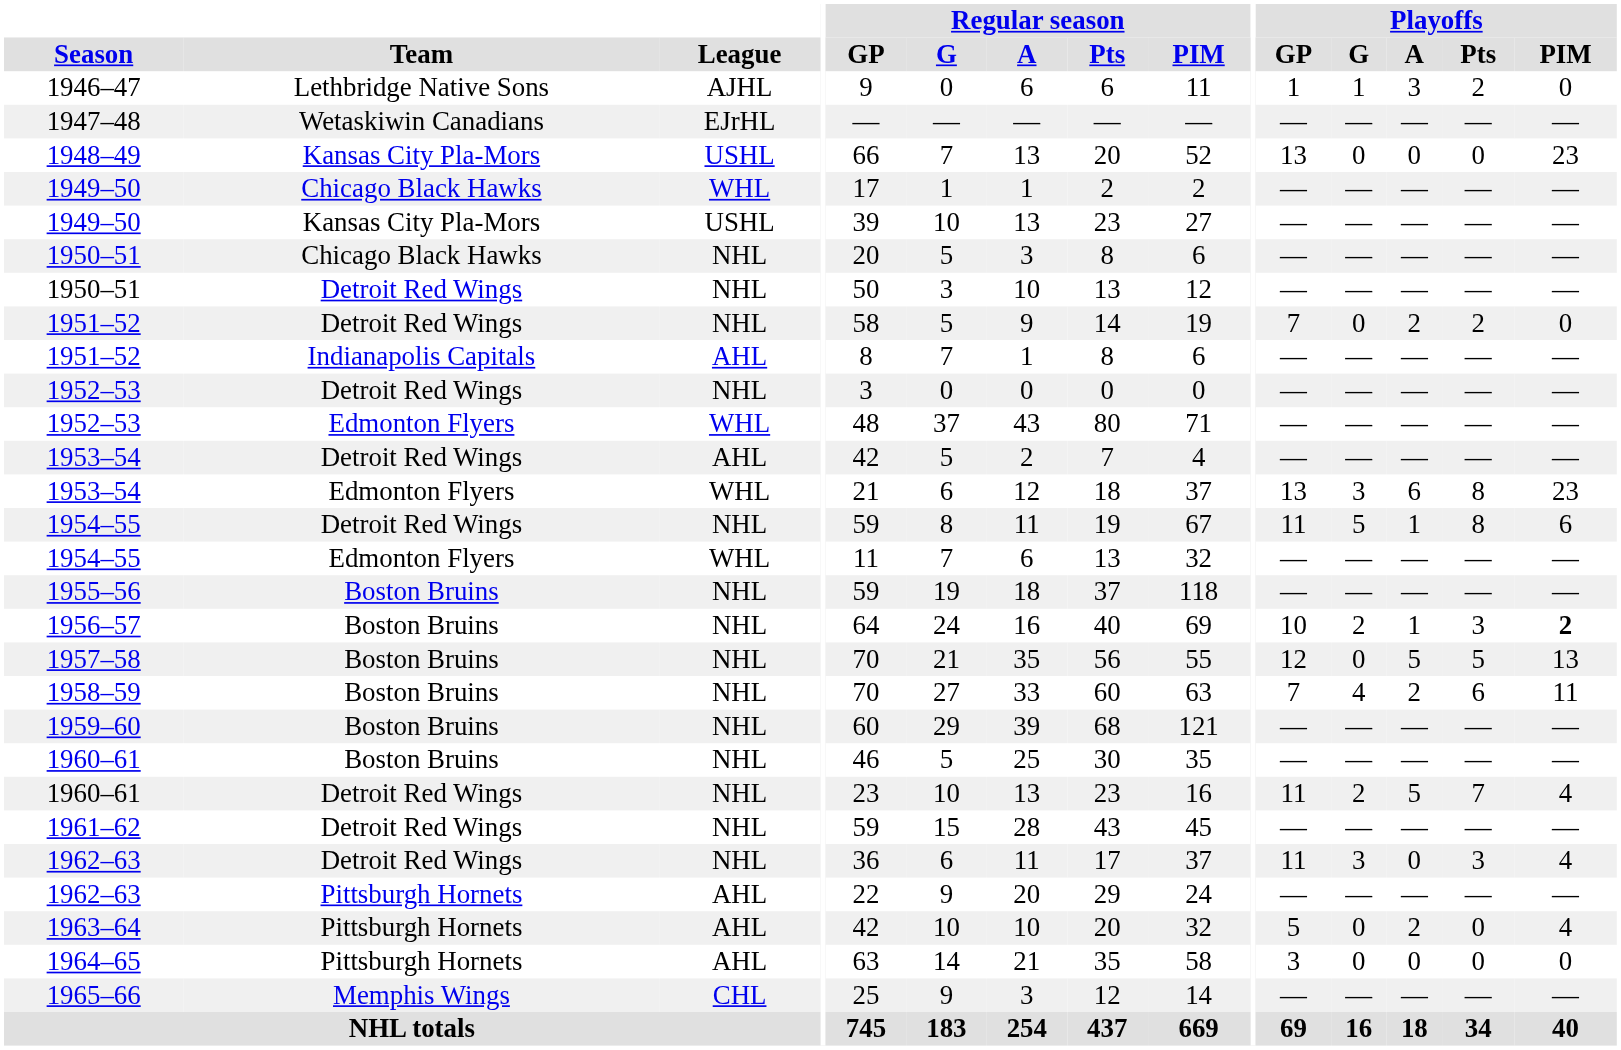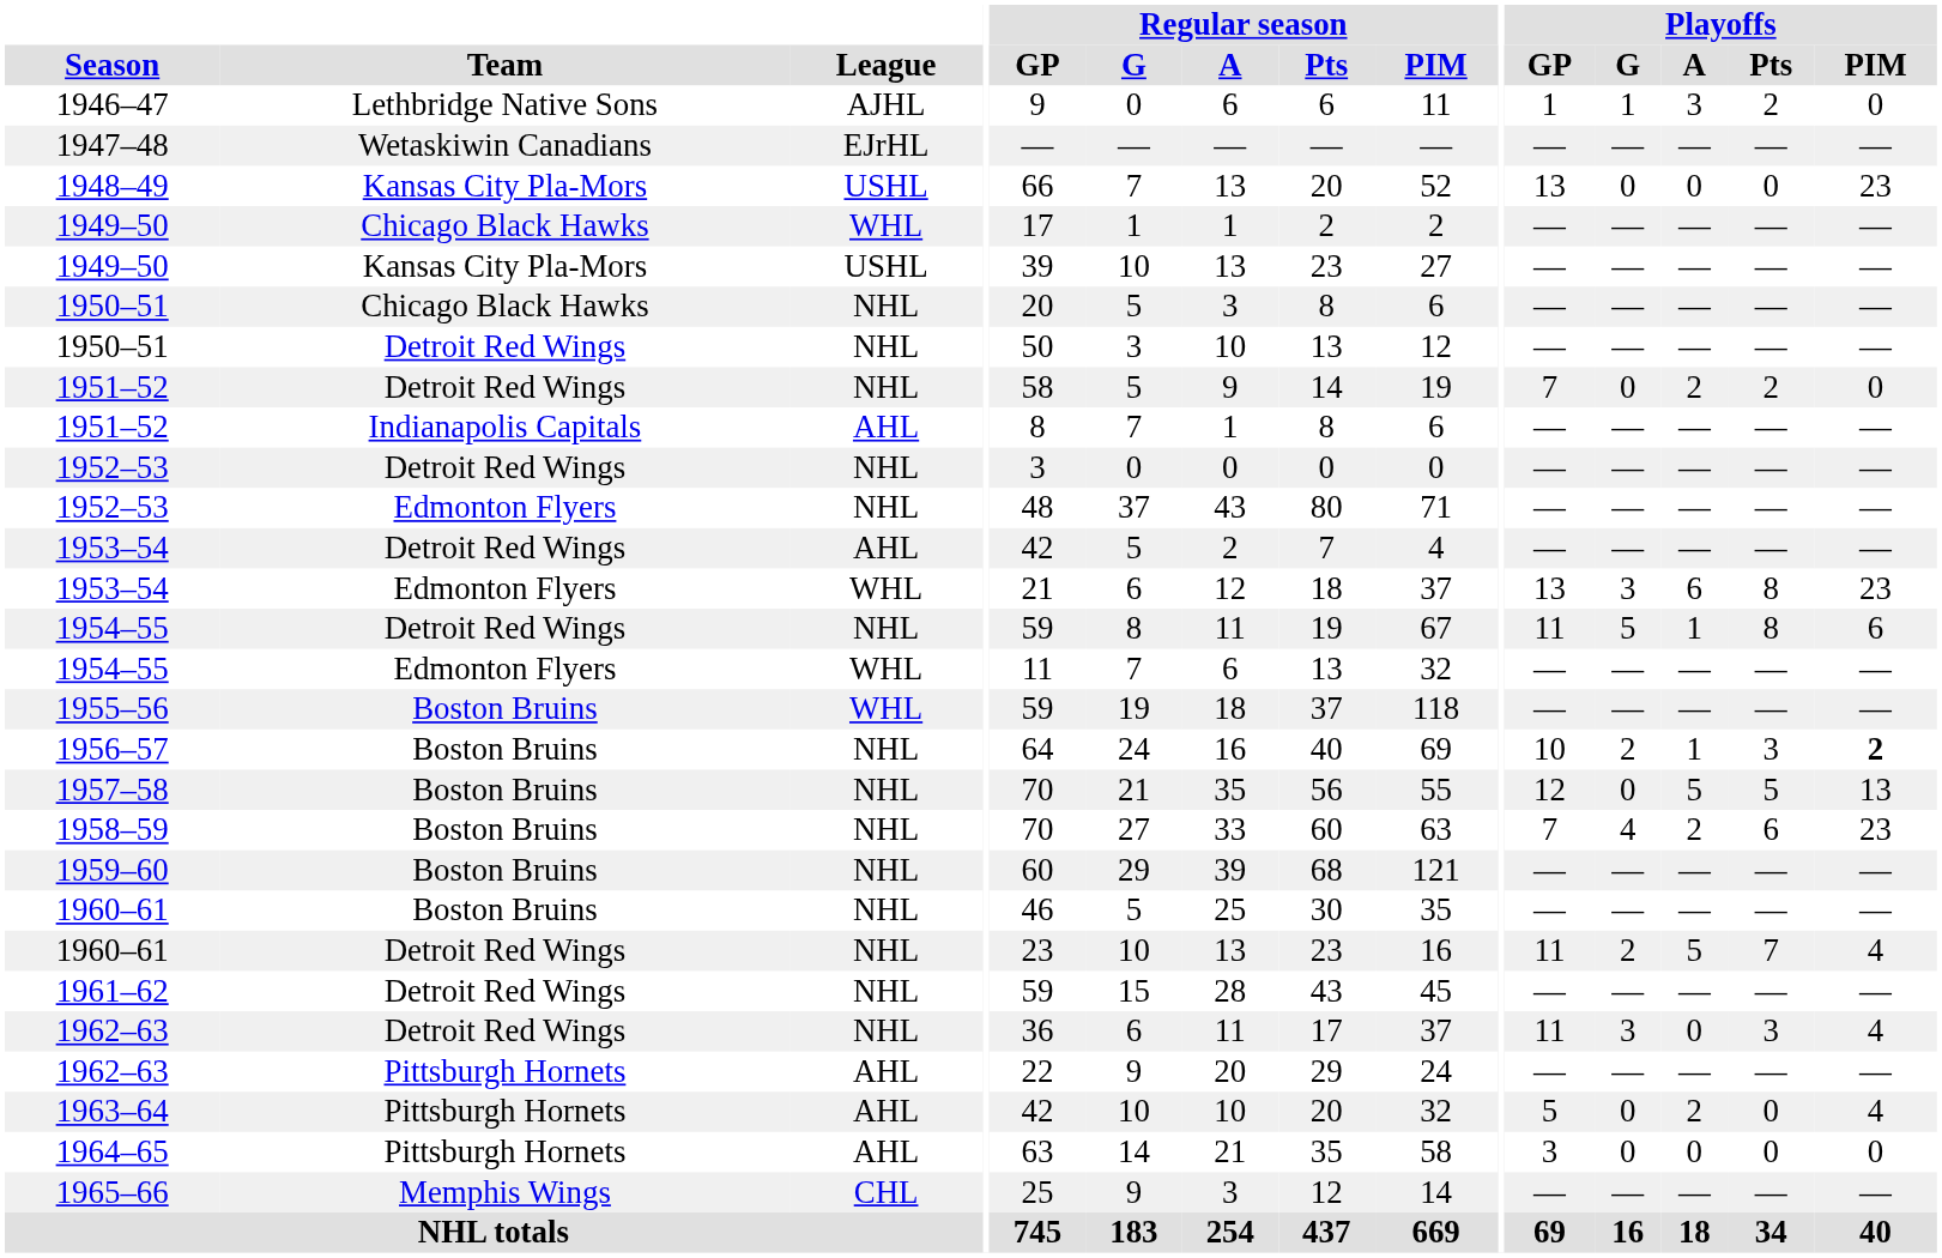 <table border="0" cellpadding="1" cellspacing="0" style="text-align:center; width:60em">
 <tr bgcolor="#e0e0e0">
 <th colspan="3" bgcolor="#ffffff"></th>
 <th rowspan="100" bgcolor="#ffffff"></th>
 <th colspan="5"><a href='#'>Regular season</a></th>
 <th rowspan="100" bgcolor="#ffffff"></th>
 <th colspan="5"><a href='#'>Playoffs</a></th>
 </tr>
 <tr bgcolor="#e0e0e0">
 <th><a href='#'>Season</a></th>
 <th>Team</th>
 <th>League</th>
 <th>GP</th>
 <th><a href='#'>G</a></th>
 <th><a href='#'>A</a></th>
 <th><a href='#'>Pts</a></th>
 <th><a href='#'>PIM</a></th>
 <th>GP</th>
 <th>G</th>
 <th>A</th>
 <th>Pts</th>
 <th>PIM</th>
 </tr>
 <tr>
 <td>1946–47</td>
 <td>Lethbridge Native Sons</td>
 <td>AJHL</td>
 <td>9</td>
 <td>0</td>
 <td>6</td>
 <td>6</td>
 <td>11</td>
 <td>1</td>
 <td>1</td>
 <td>3</td>
 <td>2</td>
 <td>0</td>
 </tr>
 <tr bgcolor="#f0f0f0">
 <td>1947–48</td>
 <td>Wetaskiwin Canadians</td>
 <td>EJrHL</td>
 <td>—</td>
 <td>—</td>
 <td>—</td>
 <td>—</td>
 <td>—</td>
 <td>—</td>
 <td>—</td>
 <td>—</td>
 <td>—</td>
 <td>—</td>
 </tr>
 <tr>
 <td><a href='#'>1948–49</a></td>
 <td><a href='#'>Kansas City Pla-Mors</a></td>
 <td><a href='#'>USHL</a></td>
 <td>66</td>
 <td>7</td>
 <td>13</td>
 <td>20</td>
 <td>52</td>
 <td>13</td>
 <td>0</td>
 <td>0</td>
 <td>0</td>
 <td>23</td>
 </tr>
 <tr bgcolor="#f0f0f0">
 <td><a href='#'>1949–50</a></td>
 <td><a href='#'>Chicago Black Hawks</a></td>
 <td><a href='#'>WHL</a></td>
 <td>17</td>
 <td>1</td>
 <td>1</td>
 <td>2</td>
 <td>2</td>
 <td>—</td>
 <td>—</td>
 <td>—</td>
 <td>—</td>
 <td>—</td>
 </tr>
 <tr>
 <td><a href='#'>1949–50</a></td>
 <td>Kansas City Pla-Mors</td>
 <td>USHL</td>
 <td>39</td>
 <td>10</td>
 <td>13</td>
 <td>23</td>
 <td>27</td>
 <td>—</td>
 <td>—</td>
 <td>—</td>
 <td>—</td>
 <td>—</td>
 </tr>
 <tr bgcolor="#f0f0f0">
 <td><a href='#'>1950–51</a></td>
 <td>Chicago Black Hawks</td>
 <td>NHL</td>
 <td>20</td>
 <td>5</td>
 <td>3</td>
 <td>8</td>
 <td>6</td>
 <td>—</td>
 <td>—</td>
 <td>—</td>
 <td>—</td>
 <td>—</td>
 </tr>
 <tr>
 <td>1950–51</td>
 <td><a href='#'>Detroit Red Wings</a></td>
 <td>NHL</td>
 <td>50</td>
 <td>3</td>
 <td>10</td>
 <td>13</td>
 <td>12</td>
 <td>—</td>
 <td>—</td>
 <td>—</td>
 <td>—</td>
 <td>—</td>
 </tr>
 <tr bgcolor="#f0f0f0">
 <td><a href='#'>1951–52</a></td>
 <td>Detroit Red Wings</td>
 <td>NHL</td>
 <td>58</td>
 <td>5</td>
 <td>9</td>
 <td>14</td>
 <td>19</td>
 <td>7</td>
 <td>0</td>
 <td>2</td>
 <td>2</td>
 <td>0</td>
 </tr>
 <tr>
 <td><a href='#'>1951–52</a></td>
 <td><a href='#'>Indianapolis Capitals</a></td>
 <td><a href='#'>AHL</a></td>
 <td>8</td>
 <td>7</td>
 <td>1</td>
 <td>8</td>
 <td>6</td>
 <td>—</td>
 <td>—</td>
 <td>—</td>
 <td>—</td>
 <td>—</td>
 </tr>
 <tr bgcolor="#f0f0f0">
 <td><a href='#'>1952–53</a></td>
 <td>Detroit Red Wings</td>
 <td>NHL</td>
 <td>3</td>
 <td>0</td>
 <td>0</td>
 <td>0</td>
 <td>0</td>
 <td>—</td>
 <td>—</td>
 <td>—</td>
 <td>—</td>
 <td>—</td>
 </tr>
 <tr>
 <td><a href='#'>1952–53</a></td>
 <td><a href='#'>Edmonton Flyers</a></td>
-<td><a href='#'>WHL</a></td>
+<td>NHL</td>
 <td>48</td>
 <td>37</td>
 <td>43</td>
 <td>80</td>
 <td>71</td>
 <td>—</td>
 <td>—</td>
 <td>—</td>
 <td>—</td>
 <td>—</td>
 </tr>
 <tr bgcolor="#f0f0f0">
 <td><a href='#'>1953–54</a></td>
 <td>Detroit Red Wings</td>
 <td>AHL</td>
 <td>42</td>
 <td>5</td>
 <td>2</td>
 <td>7</td>
 <td>4</td>
 <td>—</td>
 <td>—</td>
 <td>—</td>
 <td>—</td>
 <td>—</td>
 </tr>
 <tr>
 <td><a href='#'>1953–54</a></td>
 <td>Edmonton Flyers</td>
 <td>WHL</td>
 <td>21</td>
 <td>6</td>
 <td>12</td>
 <td>18</td>
 <td>37</td>
 <td>13</td>
 <td>3</td>
 <td>6</td>
 <td>8</td>
 <td>23</td>
 </tr>
 <tr bgcolor="#f0f0f0">
 <td><a href='#'>1954–55</a></td>
 <td>Detroit Red Wings</td>
 <td>NHL</td>
 <td>59</td>
 <td>8</td>
 <td>11</td>
 <td>19</td>
 <td>67</td>
 <td>11</td>
 <td>5</td>
 <td>1</td>
 <td>8</td>
 <td>6</td>
 </tr>
 <tr>
 <td><a href='#'>1954–55</a></td>
 <td>Edmonton Flyers</td>
 <td>WHL</td>
 <td>11</td>
 <td>7</td>
 <td>6</td>
 <td>13</td>
 <td>32</td>
 <td>—</td>
 <td>—</td>
 <td>—</td>
 <td>—</td>
 <td>—</td>
 </tr>
 <tr bgcolor="#f0f0f0">
 <td><a href='#'>1955–56</a></td>
 <td><a href='#'>Boston Bruins</a></td>
-<td>NHL</td>
+<td><a href='#'>WHL</a></td>
 <td>59</td>
 <td>19</td>
 <td>18</td>
 <td>37</td>
 <td>118</td>
 <td>—</td>
 <td>—</td>
 <td>—</td>
 <td>—</td>
 <td>—</td>
 </tr>
 <tr>
 <td><a href='#'>1956–57</a></td>
 <td>Boston Bruins</td>
 <td>NHL</td>
 <td>64</td>
 <td>24</td>
 <td>16</td>
 <td>40</td>
 <td>69</td>
 <td>10</td>
 <td>2</td>
 <td>1</td>
 <td>3</td>
 <td><strong>2</strong></td>
 </tr>
 <tr bgcolor="#f0f0f0">
 <td><a href='#'>1957–58</a></td>
 <td>Boston Bruins</td>
 <td>NHL</td>
 <td>70</td>
 <td>21</td>
 <td>35</td>
 <td>56</td>
 <td>55</td>
 <td>12</td>
 <td>0</td>
 <td>5</td>
 <td>5</td>
 <td>13</td>
 </tr>
 <tr>
 <td><a href='#'>1958–59</a></td>
 <td>Boston Bruins</td>
 <td>NHL</td>
 <td>70</td>
 <td>27</td>
 <td>33</td>
 <td>60</td>
 <td>63</td>
 <td>7</td>
 <td>4</td>
 <td>2</td>
 <td>6</td>
-<td>11</td>
+<td>23</td>
 </tr>
 <tr bgcolor="#f0f0f0">
 <td><a href='#'>1959–60</a></td>
 <td>Boston Bruins</td>
 <td>NHL</td>
 <td>60</td>
 <td>29</td>
 <td>39</td>
 <td>68</td>
 <td>121</td>
 <td>—</td>
 <td>—</td>
 <td>—</td>
 <td>—</td>
 <td>—</td>
 </tr>
 <tr>
 <td><a href='#'>1960–61</a></td>
 <td>Boston Bruins</td>
 <td>NHL</td>
 <td>46</td>
 <td>5</td>
 <td>25</td>
 <td>30</td>
 <td>35</td>
 <td>—</td>
 <td>—</td>
 <td>—</td>
 <td>—</td>
 <td>—</td>
 </tr>
 <tr bgcolor="#f0f0f0">
 <td>1960–61</td>
 <td>Detroit Red Wings</td>
 <td>NHL</td>
 <td>23</td>
 <td>10</td>
 <td>13</td>
 <td>23</td>
 <td>16</td>
 <td>11</td>
 <td>2</td>
 <td>5</td>
 <td>7</td>
 <td>4</td>
 </tr>
 <tr>
 <td><a href='#'>1961–62</a></td>
 <td>Detroit Red Wings</td>
 <td>NHL</td>
 <td>59</td>
 <td>15</td>
 <td>28</td>
 <td>43</td>
 <td>45</td>
 <td>—</td>
 <td>—</td>
 <td>—</td>
 <td>—</td>
 <td>—</td>
 </tr>
 <tr bgcolor="#f0f0f0">
 <td><a href='#'>1962–63</a></td>
 <td>Detroit Red Wings</td>
 <td>NHL</td>
 <td>36</td>
 <td>6</td>
 <td>11</td>
 <td>17</td>
 <td>37</td>
 <td>11</td>
 <td>3</td>
 <td>0</td>
 <td>3</td>
 <td>4</td>
 </tr>
 <tr>
 <td><a href='#'>1962–63</a></td>
 <td><a href='#'>Pittsburgh Hornets</a></td>
 <td>AHL</td>
 <td>22</td>
 <td>9</td>
 <td>20</td>
 <td>29</td>
 <td>24</td>
 <td>—</td>
 <td>—</td>
 <td>—</td>
 <td>—</td>
 <td>—</td>
 </tr>
 <tr bgcolor="#f0f0f0">
 <td><a href='#'>1963–64</a></td>
 <td>Pittsburgh Hornets</td>
 <td>AHL</td>
 <td>42</td>
 <td>10</td>
 <td>10</td>
 <td>20</td>
 <td>32</td>
 <td>5</td>
 <td>0</td>
 <td>2</td>
 <td>0</td>
 <td>4</td>
 </tr>
 <tr>
 <td><a href='#'>1964–65</a></td>
 <td>Pittsburgh Hornets</td>
 <td>AHL</td>
 <td>63</td>
 <td>14</td>
 <td>21</td>
 <td>35</td>
 <td>58</td>
 <td>3</td>
 <td>0</td>
 <td>0</td>
 <td>0</td>
 <td>0</td>
 </tr>
 <tr bgcolor="#f0f0f0">
 <td><a href='#'>1965–66</a></td>
 <td><a href='#'>Memphis Wings</a></td>
 <td><a href='#'>CHL</a></td>
 <td>25</td>
 <td>9</td>
 <td>3</td>
 <td>12</td>
 <td>14</td>
 <td>—</td>
 <td>—</td>
 <td>—</td>
 <td>—</td>
 <td>—</td>
 </tr>
 <tr bgcolor="#e0e0e0">
 <th colspan="3">NHL totals</th>
 <th>745</th>
 <th>183</th>
 <th>254</th>
 <th>437</th>
 <th>669</th>
 <th>69</th>
 <th>16</th>
 <th>18</th>
 <th>34</th>
 <th>40</th>
 </tr>
 </table>
